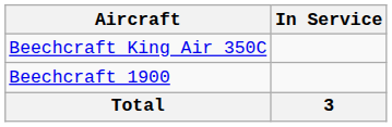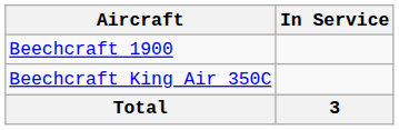 <table class="wikitable" style="margin:1em auto; border-collapse:collapse">
 <tr>
 <th>Aircraft</th>
 <th>In Service</th>
 </tr>
 <tr>
-<td><a href='#'>Beechcraft King Air 350C</a></td>
+<td><a href='#'>Beechcraft 1900</a></td>
 <td></td>
 </tr>
 <tr>
-<td><a href='#'>Beechcraft 1900</a></td>
+<td><a href='#'>Beechcraft King Air 350C</a></td>
 <td></td>
 </tr>
 <tr>
 <th>Total</th>
 <th>3</th>
 </tr>
 </table>
